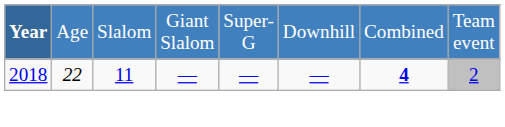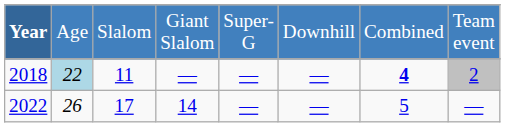 <table class="wikitable" style="font-size:95%; text-align:center; border:grey solid 1px; border-collapse:collapse;" width="40%">
 <tr style="background-color:#369; color:white;">
 <td rowspan="2" colspan="1" width="4%"><strong>Year</strong></td>
 </tr>
 <tr style="background-color:#4180be; color:white;">
 <td width="3%">Age</td>
 <td width="5%">Slalom</td>
 <td width="5%">Giant<br>Slalom</td>
 <td width="5%">Super-G</td>
 <td width="5%">Downhill</td>
 <td width="5%">Combined</td>
 <td width="4%">Team<br>event</td>
 </tr>
 <tr style="background-color:#8CB2D8; color:white;">
 </tr>
 <tr>
 <td><a href='#'>2018</a></td>
-<td><em>22</em></td>
+<td style="background: lightblue;"><em>22</em></td>
 <td><a href='#'>11</a></td>
 <td><a href='#'>—</a></td>
 <td><a href='#'>—</a></td>
 <td><a href='#'>—</a></td>
 <td><strong><a href='#'>4</a></strong></td>
 <td bgcolor=silver><a href='#'>2</a></td>
 </tr>
+<tr>
+<td><a href='#'>2022</a></td>
+<td><em>26</em></td>
+<td><a href='#'>17</a></td>
+<td><a href='#'>14</a></td>
+<td><a href='#'>—</a></td>
+<td><a href='#'>—</a></td>
+<td><a href='#'>5</a></td>
+<td><a href='#'>—</a></td>
+</tr>
 </table>
